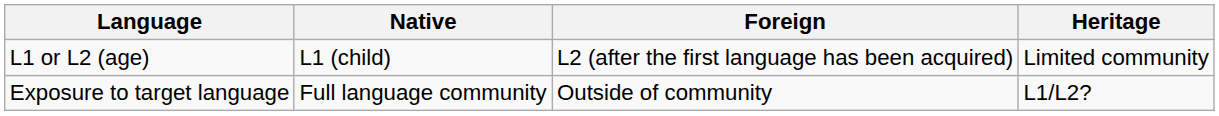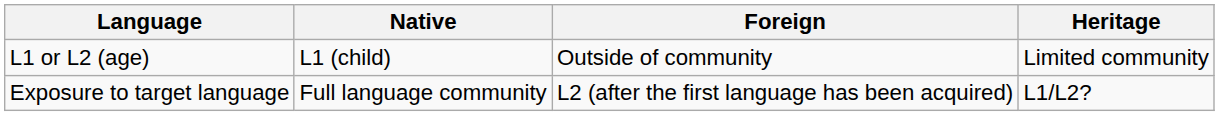 <table class="wikitable">
 <tr>
 <th>Language</th>
 <th>Native</th>
 <th>Foreign</th>
 <th>Heritage</th>
 </tr>
 <tr>
 <td>L1 or L2 (age)</td>
 <td>L1 (child)</td>
-<td>L2 (after the first language has been acquired)</td>
+<td>Outside of community</td>
 <td>Limited community</td>
 </tr>
 <tr>
 <td>Exposure to target language</td>
 <td>Full language community</td>
-<td>Outside of community</td>
+<td>L2 (after the first language has been acquired)</td>
 <td>L1/L2?</td>
 </tr>
 </table>
